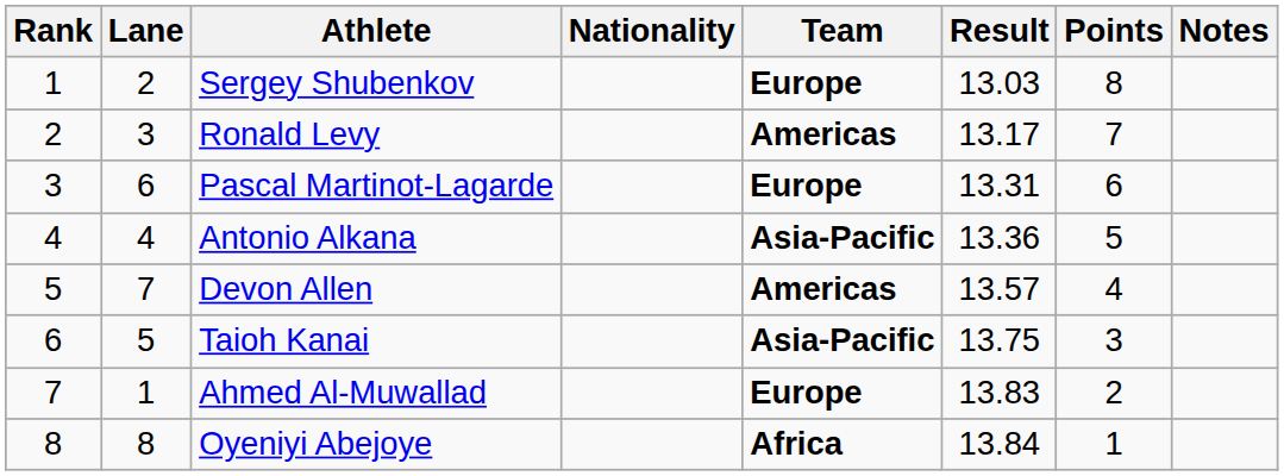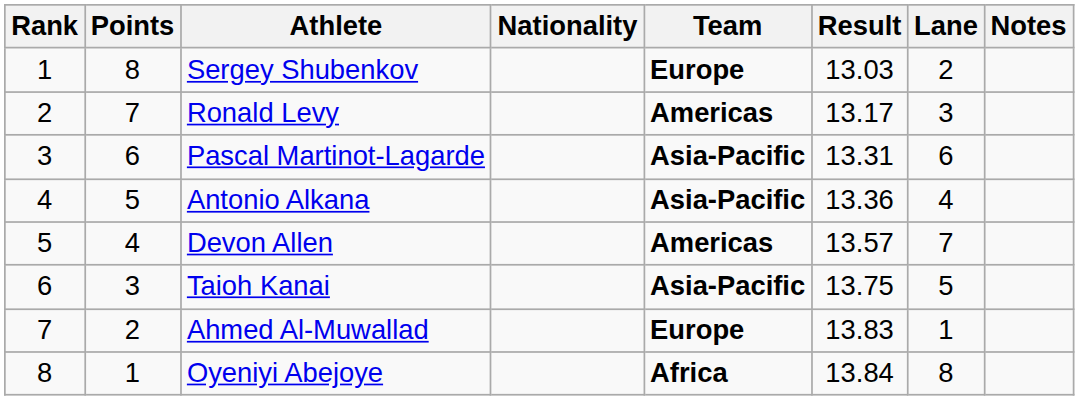 <table class="wikitable sortable" style="text-align:center">
 <tr>
 <th>Rank</th>
-<th>Lane</th>
+<th>Points</th>
 <th>Athlete</th>
 <th>Nationality</th>
 <th>Team</th>
 <th>Result</th>
-<th>Points</th>
+<th>Lane</th>
 <th>Notes</th>
 </tr>
 <tr>
 <td>1</td>
-<td>2</td>
+<td>8</td>
 <td align="left"><a href='#'>Sergey Shubenkov</a></td>
 <td align=left></td>
 <td align=left><strong>Europe</strong></td>
 <td>13.03</td>
-<td>8</td>
+<td>2</td>
 <td></td>
 </tr>
 <tr>
 <td>2</td>
-<td>3</td>
+<td>7</td>
 <td align="left"><a href='#'>Ronald Levy</a></td>
 <td align=left></td>
 <td align=left><strong>Americas</strong></td>
 <td>13.17</td>
-<td>7</td>
+<td>3</td>
 <td></td>
 </tr>
 <tr>
 <td>3</td>
 <td>6</td>
 <td align="left"><a href='#'>Pascal Martinot-Lagarde</a></td>
 <td align=left></td>
-<td align=left><strong>Europe</strong></td>
+<td align=left><strong>Asia-Pacific</strong></td>
 <td>13.31</td>
 <td>6</td>
 <td></td>
 </tr>
 <tr>
 <td>4</td>
-<td>4</td>
+<td>5</td>
 <td align="left"><a href='#'>Antonio Alkana</a></td>
 <td align=left></td>
 <td align=left><strong>Asia-Pacific</strong></td>
 <td>13.36</td>
+<td>4</td>
+<td></td>
+</tr>
+<tr>
+<td>5</td>
+<td>4</td>
+<td align="left"><a href='#'>Devon Allen</a></td>
+<td align=left></td>
+<td align=left><strong>Americas</strong></td>
+<td>13.57</td>
+<td>7</td>
+<td></td>
+</tr>
+<tr>
+<td>6</td>
+<td>3</td>
+<td align="left"><a href='#'>Taioh Kanai</a></td>
+<td align=left></td>
+<td align=left><strong>Asia-Pacific</strong></td>
+<td>13.75</td>
 <td>5</td>
 <td></td>
 </tr>
 <tr>
-<td>5</td>
 <td>7</td>
-<td align="left"><a href='#'>Devon Allen</a></td>
-<td align=left></td>
-<td align=left><strong>Americas</strong></td>
-<td>13.57</td>
-<td>4</td>
-<td></td>
-</tr>
-<tr>
-<td>6</td>
-<td>5</td>
-<td align="left"><a href='#'>Taioh Kanai</a></td>
-<td align=left></td>
-<td align=left><strong>Asia-Pacific</strong></td>
-<td>13.75</td>
-<td>3</td>
-<td></td>
-</tr>
-<tr>
-<td>7</td>
-<td>1</td>
+<td>2</td>
 <td align="left"><a href='#'>Ahmed Al-Muwallad</a></td>
 <td align=left></td>
 <td align=left><strong>Europe</strong></td>
 <td>13.83</td>
-<td>2</td>
+<td>1</td>
 <td></td>
 </tr>
 <tr>
 <td>8</td>
-<td>8</td>
+<td>1</td>
 <td align="left"><a href='#'>Oyeniyi Abejoye</a></td>
 <td align=left></td>
 <td align=left><strong>Africa</strong></td>
 <td>13.84</td>
-<td>1</td>
+<td>8</td>
 <td></td>
 </tr>
 </table>
